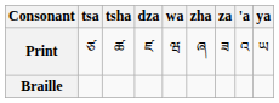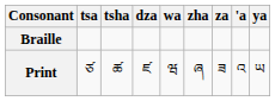 <table class="wikitable" style="text-align:center">
 <tr>
 <th>Consonant</th>
 <th>tsa</th>
 <th>tsha</th>
 <th>dza</th>
 <th>wa</th>
 <th>zha</th>
 <th>za</th>
 <th>'a</th>
 <th>ya</th>
 </tr>
 <tr>
+<th>Braille</th>
+<td></td>
+<td></td>
+<td></td>
+<td></td>
+<td></td>
+<td></td>
+<td></td>
+<td></td>
+</tr>
+<tr>
 <th>Print</th>
 <td><span>ཙ </span></td>
 <td><span>ཚ </span></td>
 <td><span>ཛ </span></td>
 <td><span>ཝ </span></td>
 <td><span>ཞ </span></td>
 <td><span>ཟ </span></td>
 <td><span>འ </span></td>
 <td><span>ཡ </span></td>
 </tr>
-<tr>
-<th>Braille</th>
-<td></td>
-<td></td>
-<td></td>
-<td></td>
-<td></td>
-<td></td>
-<td></td>
-<td></td>
-</tr>
 </table>
